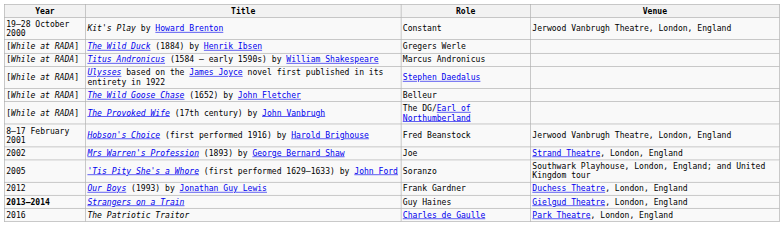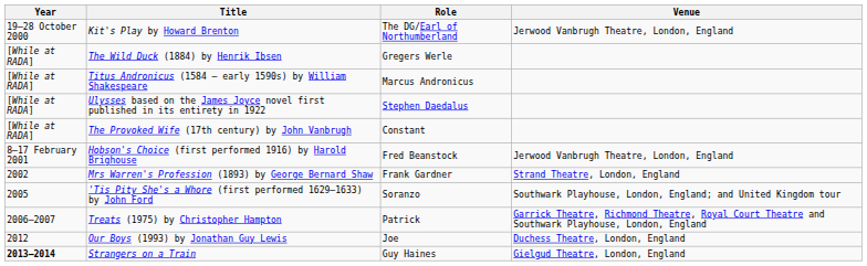 <table class="wikitable sortable">
 <tr>
 <th>Year</th>
 <th>Title</th>
 <th>Role</th>
 <th>Venue</th>
 </tr>
 <tr>
 <td>19–28 October 2000</td>
 <td><em>Kit's Play</em> by <a href='#'>Howard Brenton</a></td>
-<td>Constant</td>
+<td>The DG/<a href='#'>Earl of Northumberland</a></td>
 <td>Jerwood Vanbrugh Theatre, London, England</td>
 </tr>
 <tr>
 <td>[<em>While at RADA</em>]</td>
 <td><em><a href='#'>The Wild Duck</a></em> (1884) by <a href='#'>Henrik Ibsen</a></td>
 <td>Gregers Werle</td>
 <td></td>
 </tr>
 <tr>
 <td>[<em>While at RADA</em>]</td>
 <td><em><a href='#'>Titus Andronicus</a></em> (1584 – early 1590s) by <a href='#'>William Shakespeare</a></td>
 <td>Marcus Andronicus</td>
 <td></td>
 </tr>
 <tr>
 <td>[<em>While at RADA</em>]</td>
 <td><em><a href='#'>Ulysses</a></em> based on the <a href='#'>James Joyce</a> novel first published in its entirety in 1922</td>
 <td><a href='#'>Stephen Daedalus</a></td>
 <td></td>
 </tr>
 <tr>
 <td>[<em>While at RADA</em>]</td>
-<td><em><a href='#'>The Wild Goose Chase</a></em> (1652) by <a href='#'>John Fletcher</a></td>
-<td>Belleur</td>
-<td></td>
-</tr>
-<tr>
-<td>[<em>While at RADA</em>]</td>
 <td><em><a href='#'>The Provoked Wife</a></em> (17th century) by <a href='#'>John Vanbrugh</a></td>
-<td>The DG/<a href='#'>Earl of Northumberland</a></td>
+<td>Constant</td>
 <td></td>
 </tr>
 <tr>
 <td>8–17 February 2001</td>
 <td><em><a href='#'>Hobson's Choice</a></em> (first performed 1916) by <a href='#'>Harold Brighouse</a></td>
 <td>Fred Beanstock</td>
 <td>Jerwood Vanbrugh Theatre, London, England</td>
 </tr>
 <tr valign=top>
 <td>2002</td>
 <td><em><a href='#'>Mrs Warren's Profession</a></em> (1893) by <a href='#'>George Bernard Shaw</a></td>
-<td>Joe</td>
+<td>Frank Gardner</td>
 <td><a href='#'>Strand Theatre</a>, London, England</td>
 </tr>
 <tr>
 <td>2005</td>
 <td><em><a href='#'>'Tis Pity She's a Whore</a></em> (first performed 1629–1633) by <a href='#'>John Ford</a></td>
 <td>Soranzo</td>
 <td>Southwark Playhouse, London, England; and United Kingdom tour</td>
 </tr>
+<tr>
+<td>2006–2007</td>
+<td><em><a href='#'>Treats</a></em> (1975) by <a href='#'>Christopher Hampton</a></td>
+<td>Patrick</td>
+<td><a href='#'>Garrick Theatre</a>, <a href='#'>Richmond Theatre</a>, <a href='#'>Royal Court Theatre</a> and Southwark Playhouse, London, England</td>
+</tr>
 <tr valign=top>
 <td>2012</td>
 <td><em><a href='#'>Our Boys</a></em> (1993) by <a href='#'>Jonathan Guy Lewis</a></td>
-<td>Frank Gardner</td>
+<td>Joe</td>
 <td><a href='#'>Duchess Theatre</a>, London, England</td>
 </tr>
 <tr>
 <td><strong>2013–2014</strong></td>
 <td><em><a href='#'>Strangers on a Train</a></em></td>
 <td>Guy Haines</td>
 <td><a href='#'>Gielgud Theatre</a>, London, England</td>
 </tr>
-<tr>
-<td>2016</td>
-<td><em>The Patriotic Traitor</em></td>
-<td><a href='#'>Charles de Gaulle</a></td>
-<td><a href='#'>Park Theatre</a>, London, England</td>
-</tr>
 </table>
